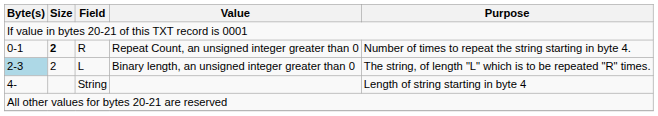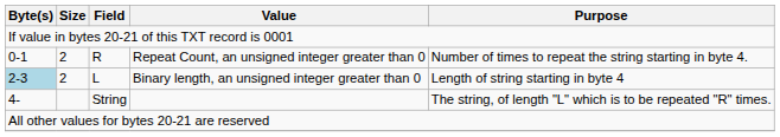 <table class="wikitable" border="1">
 <tr>
 <th>Byte(s)</th>
 <th>Size</th>
 <th>Field</th>
 <th>Value</th>
 <th colspan=2>Purpose</th>
 </tr>
 <tr>
 <td colspan=6>If value in bytes 20-21 of this TXT record is 0001</td>
 </tr>
 <tr>
 <td>0-1</td>
-<td><strong>2</strong></td>
+<td>2</td>
 <td>R</td>
 <td colspan=2>Repeat Count, an unsigned integer greater than 0</td>
 <td>Number of times to repeat the string starting in byte 4.</td>
 </tr>
 <tr>
 <td style="background: lightblue;">2-3</td>
 <td>2</td>
 <td>L</td>
 <td colspan=2>Binary length, an unsigned integer greater than 0</td>
-<td>The string, of length "L" which is to be repeated "R" times.</td>
+<td>Length of string starting in byte 4</td>
 </tr>
 <tr>
 <td>4-</td>
 <td></td>
 <td>String</td>
 <td colspan=2></td>
-<td>Length of string starting in byte 4</td>
+<td>The string, of length "L" which is to be repeated "R" times.</td>
 </tr>
 <tr>
 <td colspan=6>All other values for bytes 20-21 are reserved</td>
 </tr>
 <tr>
 </tr>
 </table>
